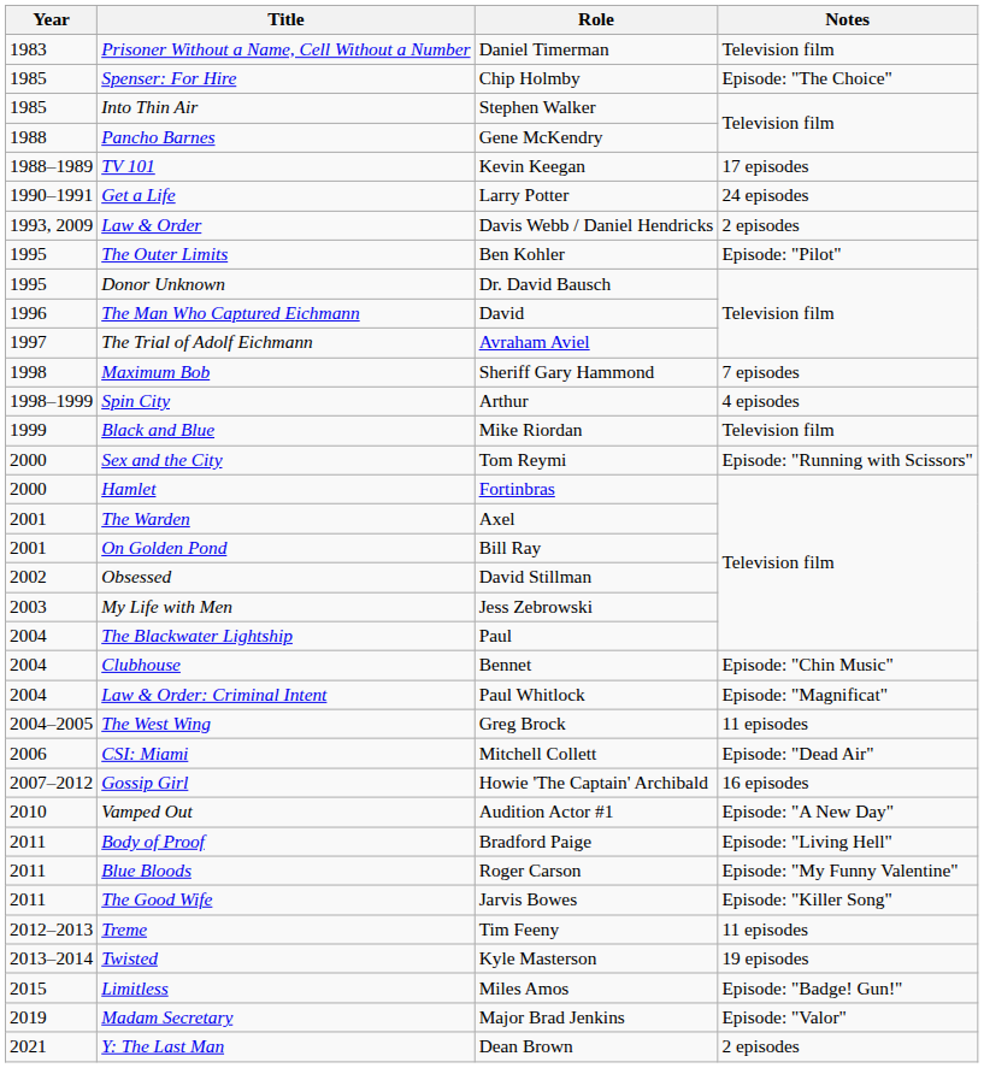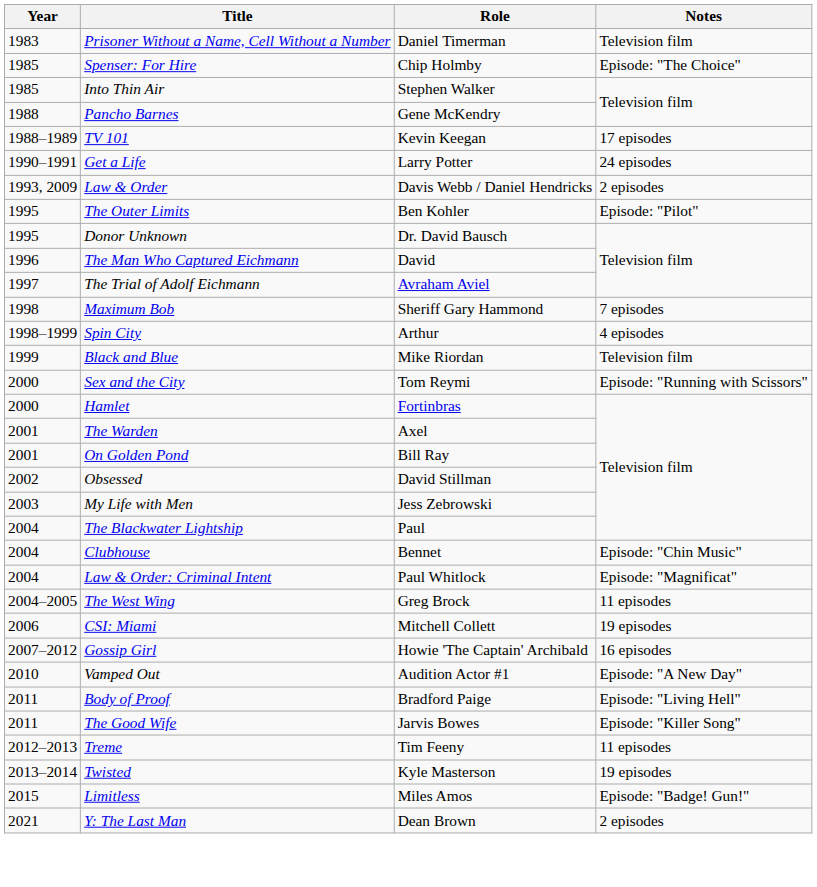 <table class="wikitable sortable">
 <tr>
 <th>Year</th>
 <th>Title</th>
 <th>Role</th>
 <th class="unsortable">Notes</th>
 </tr>
 <tr>
 <td>1983</td>
 <td><a href='#'><em>Prisoner Without a Name, Cell Without a Number</em></a></td>
 <td>Daniel Timerman</td>
 <td>Television film</td>
 </tr>
 <tr>
 <td>1985</td>
 <td><em><a href='#'>Spenser: For Hire</a></em></td>
 <td>Chip Holmby</td>
 <td>Episode: "The Choice"</td>
 </tr>
 <tr>
 <td>1985</td>
 <td><em>Into Thin Air</em></td>
 <td>Stephen Walker</td>
 <td rowspan="2">Television film</td>
 </tr>
 <tr>
 <td>1988</td>
 <td><a href='#'><em>Pancho Barnes</em></a></td>
 <td>Gene McKendry</td>
 </tr>
 <tr>
 <td>1988–1989</td>
 <td><em><a href='#'>TV 101</a></em></td>
 <td>Kevin Keegan</td>
 <td>17 episodes</td>
 </tr>
 <tr>
 <td>1990–1991</td>
 <td><a href='#'><em>Get a Life</em></a></td>
 <td>Larry Potter</td>
 <td>24 episodes</td>
 </tr>
 <tr>
 <td>1993, 2009</td>
 <td><em><a href='#'>Law & Order</a></em></td>
 <td>Davis Webb / Daniel Hendricks</td>
 <td>2 episodes</td>
 </tr>
 <tr>
 <td>1995</td>
 <td><a href='#'><em>The Outer Limits</em></a></td>
 <td>Ben Kohler</td>
 <td>Episode: "Pilot"</td>
 </tr>
 <tr>
 <td>1995</td>
 <td><em>Donor Unknown</em></td>
 <td>Dr. David Bausch</td>
 <td rowspan="3">Television film</td>
 </tr>
 <tr>
 <td>1996</td>
 <td><em><a href='#'>The Man Who Captured Eichmann</a></em></td>
 <td>David</td>
 </tr>
 <tr>
 <td>1997</td>
 <td><em>The Trial of Adolf Eichmann</em></td>
 <td><a href='#'>Avraham Aviel</a></td>
 </tr>
 <tr>
 <td>1998</td>
 <td><em><a href='#'>Maximum Bob</a></em></td>
 <td>Sheriff Gary Hammond</td>
 <td>7 episodes</td>
 </tr>
 <tr>
 <td>1998–1999</td>
 <td><em><a href='#'>Spin City</a></em></td>
 <td>Arthur</td>
 <td>4 episodes</td>
 </tr>
 <tr>
 <td>1999</td>
 <td><a href='#'><em>Black and Blue</em></a></td>
 <td>Mike Riordan</td>
 <td>Television film</td>
 </tr>
 <tr>
 <td>2000</td>
 <td><em><a href='#'>Sex and the City</a></em></td>
 <td>Tom Reymi</td>
 <td>Episode: "Running with Scissors"</td>
 </tr>
 <tr>
 <td>2000</td>
 <td><a href='#'><em>Hamlet</em></a></td>
 <td><a href='#'>Fortinbras</a></td>
 <td rowspan="6">Television film</td>
 </tr>
 <tr>
 <td>2001</td>
 <td><em><a href='#'>The Warden</a></em></td>
 <td>Axel</td>
 </tr>
 <tr>
 <td>2001</td>
 <td><a href='#'><em>On Golden Pond</em></a></td>
 <td>Bill Ray</td>
 </tr>
 <tr>
 <td>2002</td>
 <td><em>Obsessed</em></td>
 <td>David Stillman</td>
 </tr>
 <tr>
 <td>2003</td>
 <td><em>My Life with Men</em></td>
 <td>Jess Zebrowski</td>
 </tr>
 <tr>
 <td>2004</td>
 <td><a href='#'><em>The Blackwater Lightship</em></a></td>
 <td>Paul</td>
 </tr>
 <tr>
 <td>2004</td>
 <td><a href='#'><em>Clubhouse</em></a></td>
 <td>Bennet</td>
 <td>Episode: "Chin Music"</td>
 </tr>
 <tr>
 <td>2004</td>
 <td><em><a href='#'>Law & Order: Criminal Intent</a></em></td>
 <td>Paul Whitlock</td>
 <td>Episode: "Magnificat"</td>
 </tr>
 <tr>
 <td>2004–2005</td>
 <td><em><a href='#'>The West Wing</a></em></td>
 <td>Greg Brock</td>
 <td>11 episodes</td>
 </tr>
 <tr>
 <td>2006</td>
 <td><em><a href='#'>CSI: Miami</a></em></td>
 <td>Mitchell Collett</td>
-<td>Episode: "Dead Air"</td>
+<td>19 episodes</td>
 </tr>
 <tr>
 <td>2007–2012</td>
 <td><em><a href='#'>Gossip Girl</a></em></td>
 <td>Howie 'The Captain' Archibald</td>
 <td>16 episodes</td>
 </tr>
 <tr>
 <td>2010</td>
 <td><em>Vamped Out</em></td>
 <td>Audition Actor #1</td>
 <td>Episode: "A New Day"</td>
 </tr>
 <tr>
 <td>2011</td>
 <td><em><a href='#'>Body of Proof</a></em></td>
 <td>Bradford Paige</td>
 <td>Episode: "Living Hell"</td>
-</tr>
-<tr>
-<td>2011</td>
-<td><a href='#'><em>Blue Bloods</em></a></td>
-<td>Roger Carson</td>
-<td>Episode: "My Funny Valentine"</td>
 </tr>
 <tr>
 <td>2011</td>
 <td><em><a href='#'>The Good Wife</a></em></td>
 <td>Jarvis Bowes</td>
 <td>Episode: "Killer Song"</td>
 </tr>
 <tr>
 <td>2012–2013</td>
 <td><a href='#'><em>Treme</em></a></td>
 <td>Tim Feeny</td>
 <td>11 episodes</td>
 </tr>
 <tr>
 <td>2013–2014</td>
 <td><a href='#'><em>Twisted</em></a></td>
 <td>Kyle Masterson</td>
 <td>19 episodes</td>
 </tr>
 <tr>
 <td>2015</td>
 <td><a href='#'><em>Limitless</em></a></td>
 <td>Miles Amos</td>
 <td>Episode: "Badge! Gun!"</td>
 </tr>
 <tr>
-<td>2019</td>
-<td><a href='#'><em>Madam Secretary</em></a></td>
-<td>Major Brad Jenkins</td>
-<td>Episode: "Valor"</td>
-</tr>
-<tr>
 <td>2021</td>
 <td><a href='#'><em>Y: The Last Man</em></a></td>
 <td>Dean Brown</td>
 <td>2 episodes</td>
 </tr>
 </table>
